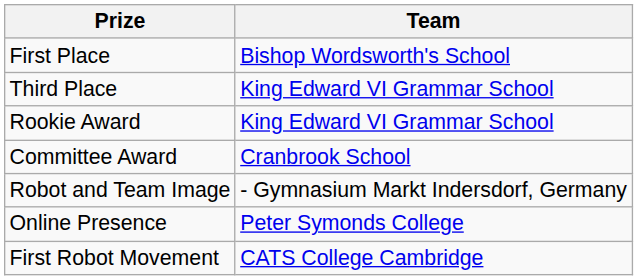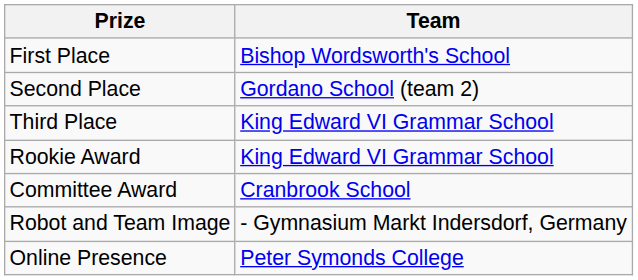 <table class="wikitable">
 <tr>
 <th>Prize</th>
 <th>Team</th>
 </tr>
 <tr>
 <td>First Place</td>
 <td><a href='#'>Bishop Wordsworth's School</a></td>
+</tr>
+<tr>
+<td>Second Place</td>
+<td><a href='#'>Gordano School</a> (team 2)</td>
 </tr>
 <tr>
 <td>Third Place</td>
 <td><a href='#'>King Edward VI Grammar School</a></td>
 </tr>
 <tr>
 <td>Rookie Award</td>
 <td><a href='#'>King Edward VI Grammar School</a></td>
 </tr>
 <tr>
 <td>Committee Award</td>
 <td><a href='#'>Cranbrook School</a></td>
 </tr>
 <tr>
 <td>Robot and Team Image</td>
 <td> - Gymnasium Markt Indersdorf, Germany</td>
 </tr>
 <tr>
 <td>Online Presence</td>
 <td><a href='#'>Peter Symonds College</a></td>
 </tr>
-<tr>
-<td>First Robot Movement</td>
-<td><a href='#'>CATS College Cambridge</a></td>
-</tr>
 </table>
